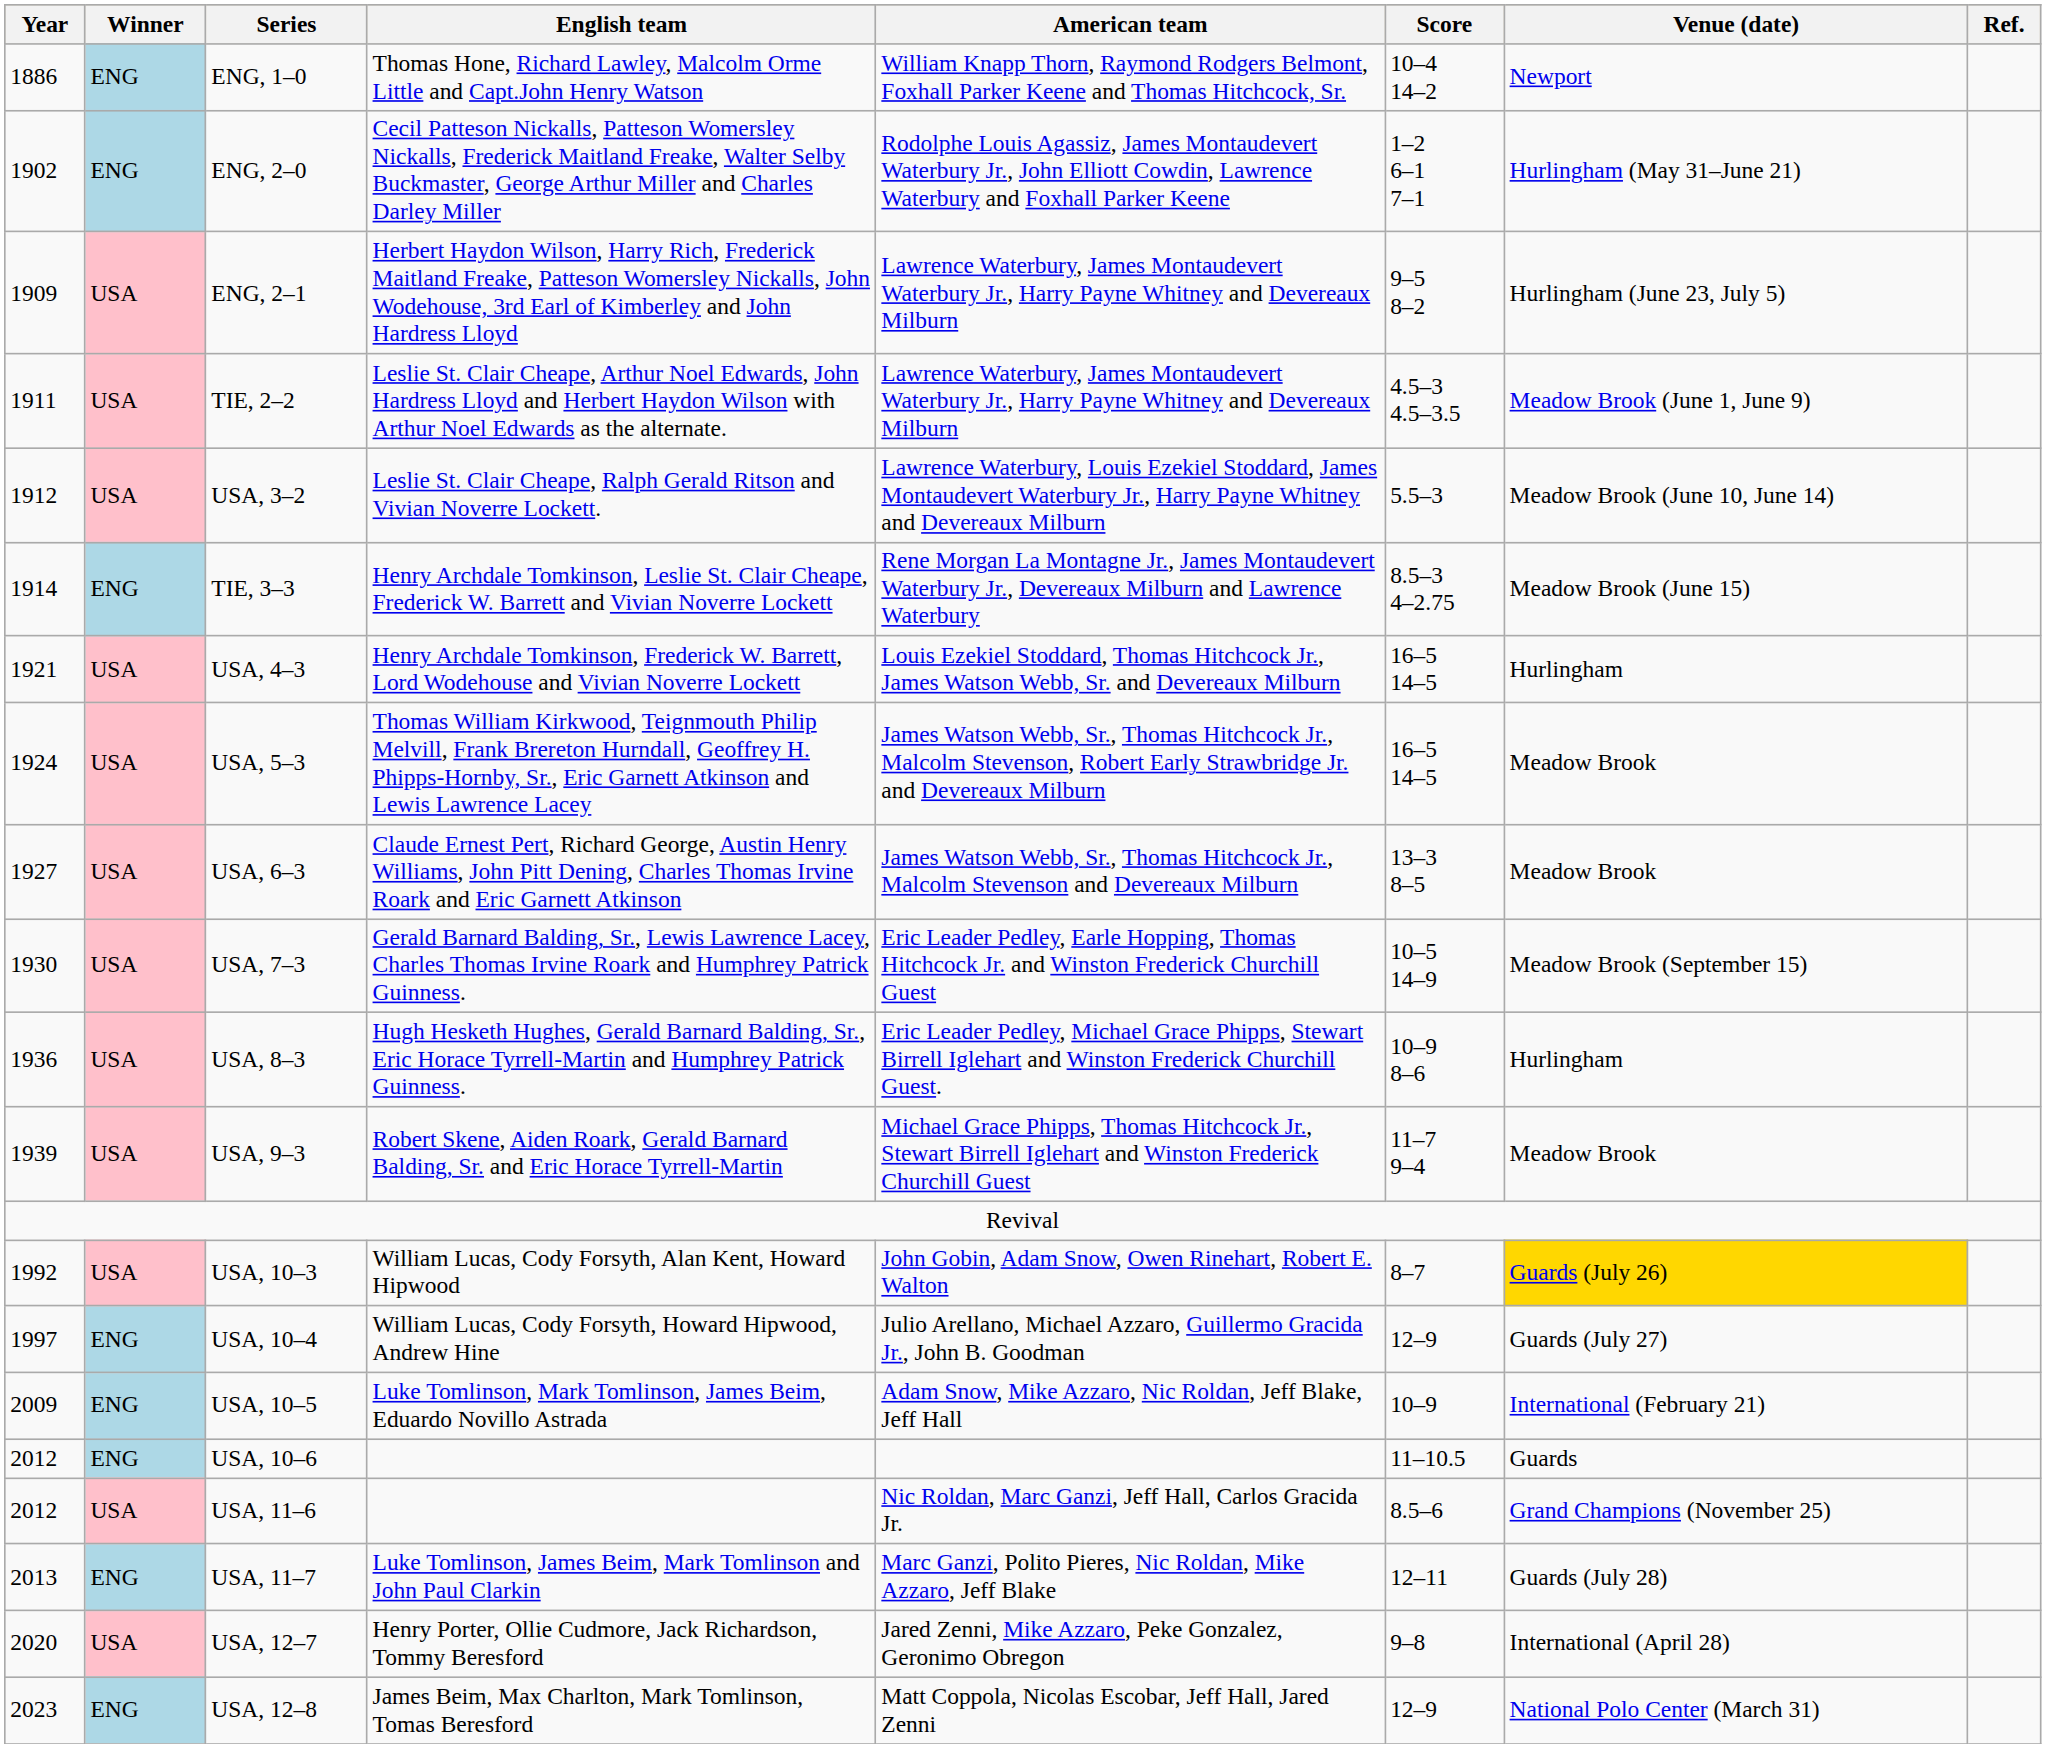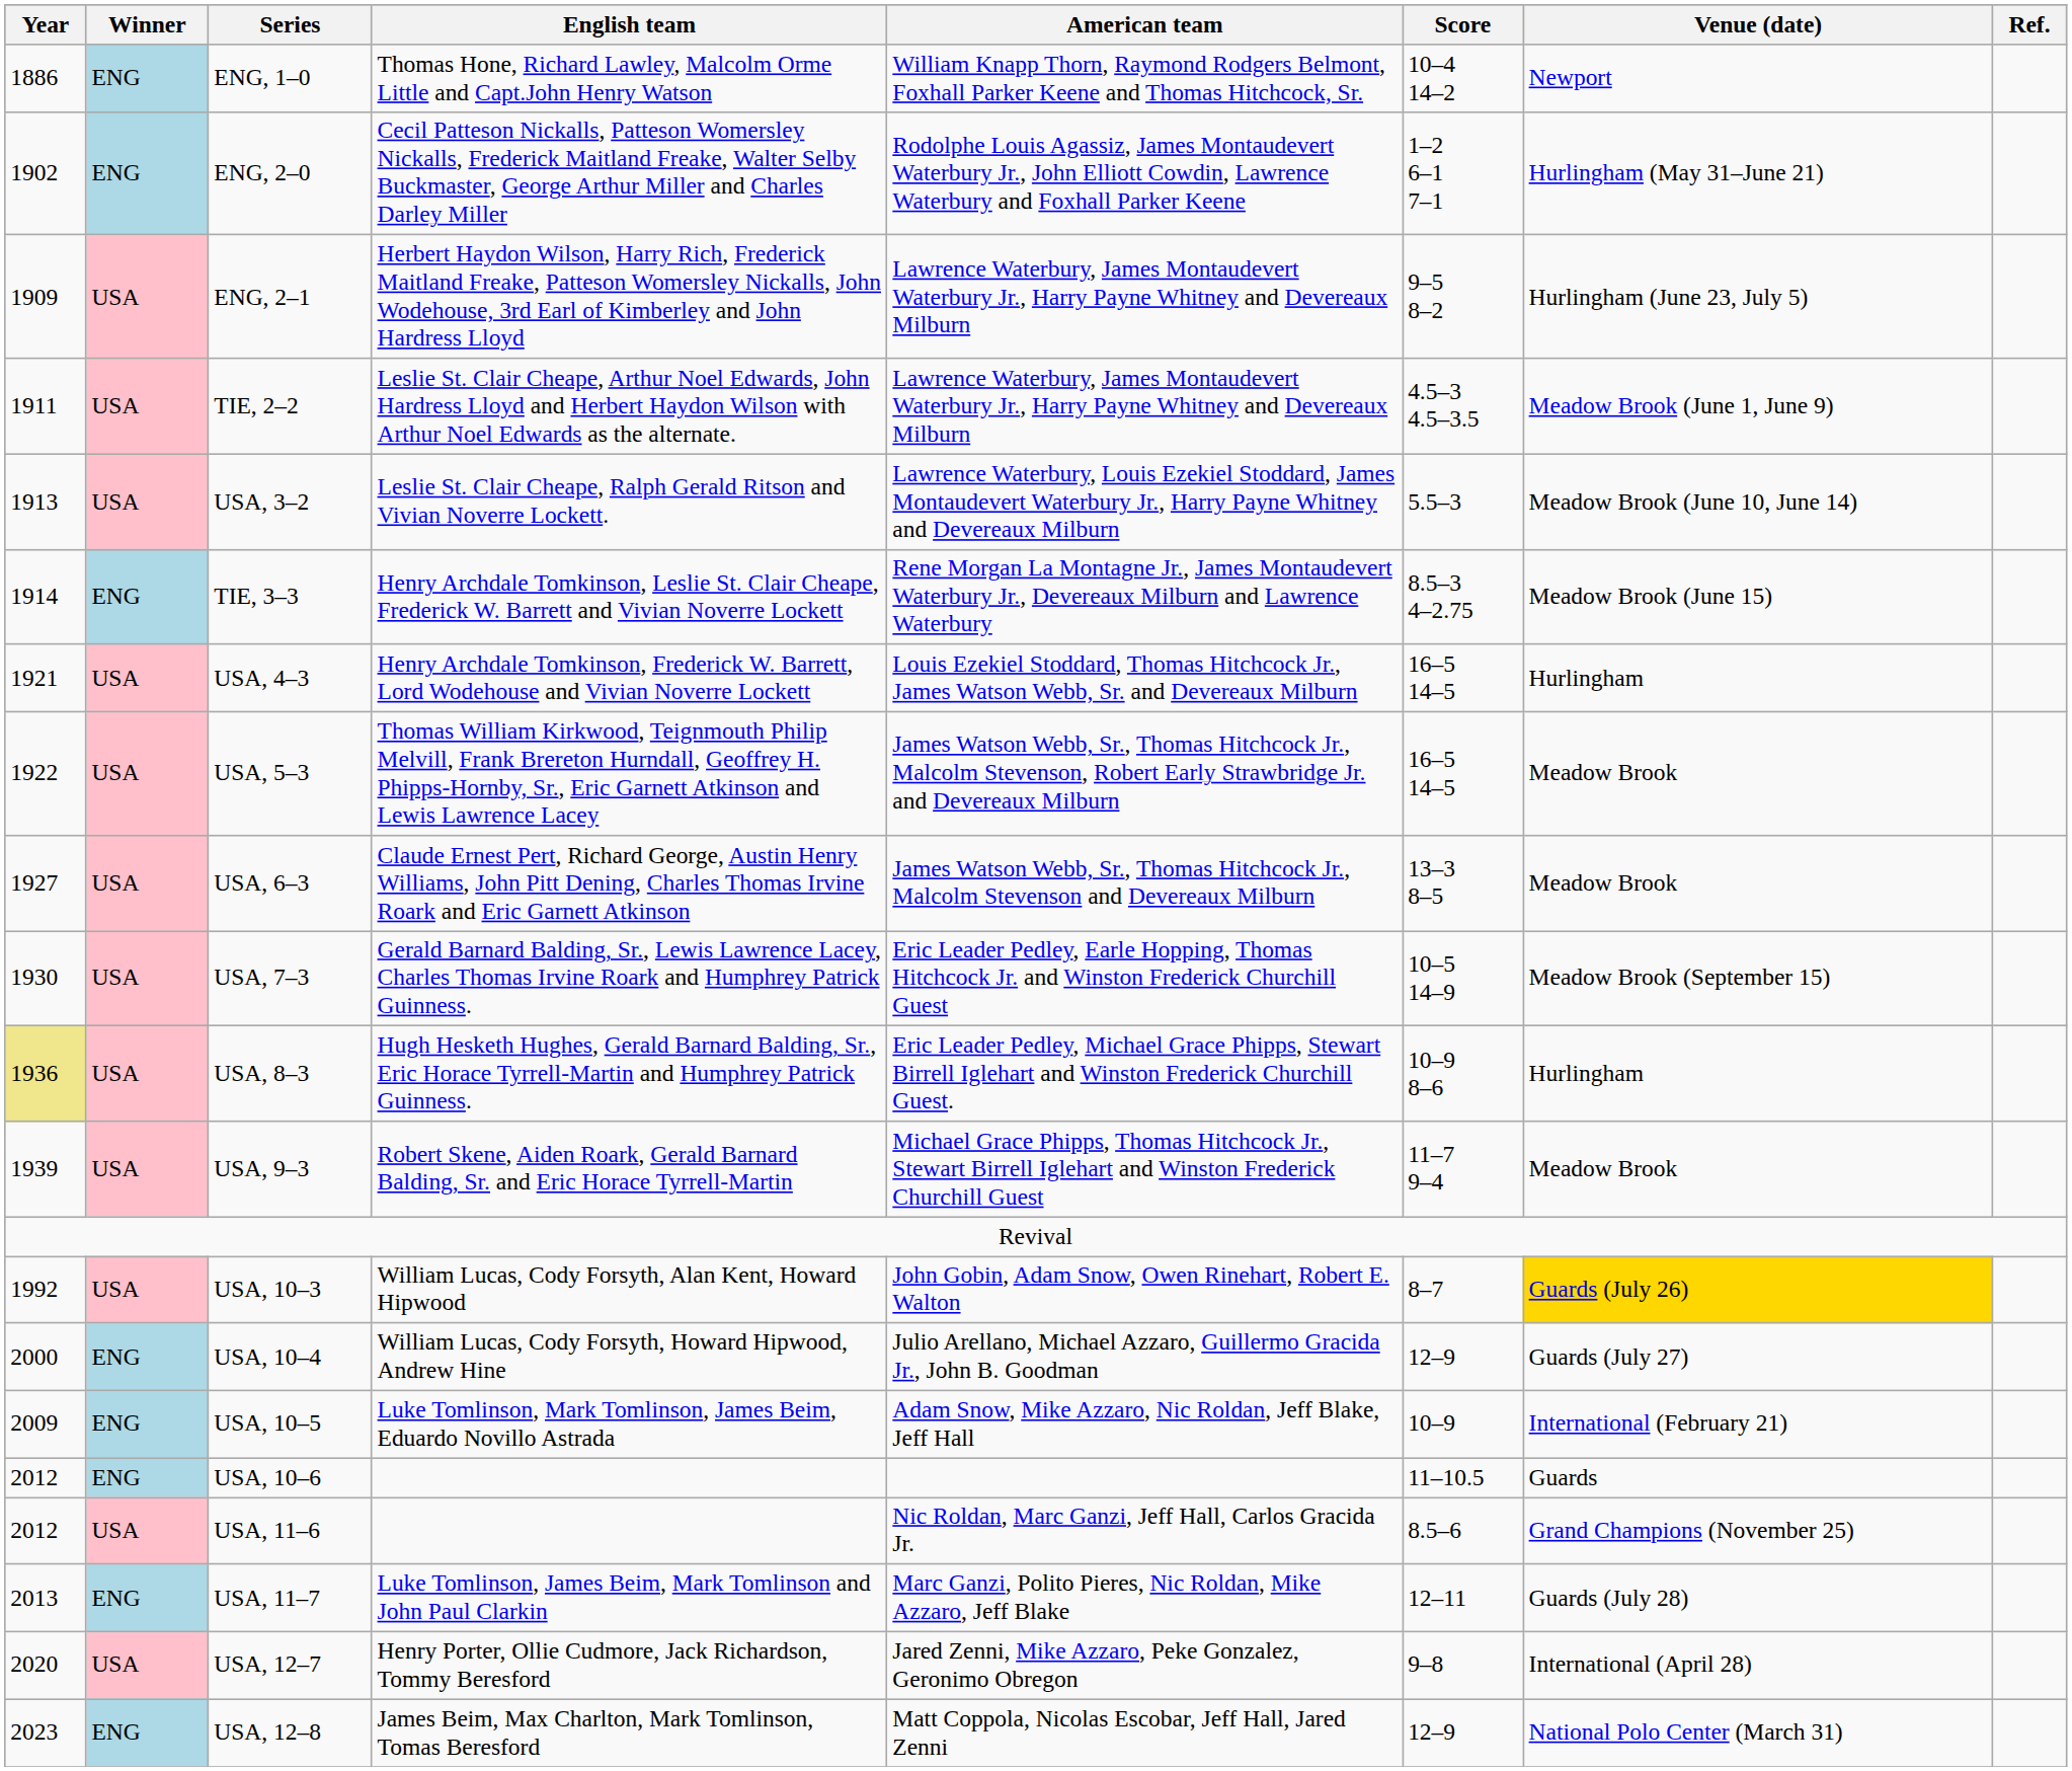 <table class = "wikitable" style=" font-size:90%">
 <tr bgcolor="#DACAA5" align="center">
 <th>Year</th>
 <th>Winner</th>
 <th>Series</th>
 <th width=25%>English team</th>
 <th width=25%>American team</th>
 <th>Score</th>
 <th>Venue (date)</th>
 <th>Ref.</th>
 </tr>
 <tr>
 <td>1886</td>
 <td bgcolor=lightblue>ENG</td>
 <td>ENG, 1–0</td>
 <td>Thomas Hone, <a href='#'>Richard Lawley</a>, <a href='#'>Malcolm Orme Little</a> and <a href='#'>Capt.John Henry Watson</a></td>
 <td><a href='#'>William Knapp Thorn</a>, <a href='#'>Raymond Rodgers Belmont</a>, <a href='#'>Foxhall Parker Keene</a> and <a href='#'>Thomas Hitchcock, Sr.</a></td>
 <td>10–4<br>14–2</td>
 <td><a href='#'>Newport</a></td>
 <td></td>
 </tr>
 <tr>
 <td>1902</td>
 <td bgcolor=lightblue>ENG</td>
 <td>ENG, 2–0</td>
 <td><a href='#'>Cecil Patteson Nickalls</a>, <a href='#'>Patteson Womersley Nickalls</a>, <a href='#'>Frederick Maitland Freake</a>, <a href='#'>Walter Selby Buckmaster</a>, <a href='#'>George Arthur Miller</a> and <a href='#'>Charles Darley Miller</a></td>
 <td><a href='#'>Rodolphe Louis Agassiz</a>, <a href='#'>James Montaudevert Waterbury Jr.</a>, <a href='#'>John Elliott Cowdin</a>, <a href='#'>Lawrence Waterbury</a> and <a href='#'>Foxhall Parker Keene</a></td>
 <td>1–2 <br>6–1 <br>7–1</td>
 <td><a href='#'>Hurlingham</a> (May 31–June 21)</td>
 <td></td>
 </tr>
 <tr>
 <td>1909</td>
 <td bgcolor=pink>USA</td>
 <td>ENG, 2–1</td>
 <td><a href='#'>Herbert Haydon Wilson</a>, <a href='#'>Harry Rich</a>, <a href='#'>Frederick Maitland Freake</a>, <a href='#'>Patteson Womersley Nickalls</a>, <a href='#'>John Wodehouse, 3rd Earl of Kimberley</a> and <a href='#'>John Hardress Lloyd</a></td>
 <td><a href='#'>Lawrence Waterbury</a>, <a href='#'>James Montaudevert Waterbury Jr.</a>, <a href='#'>Harry Payne Whitney</a> and <a href='#'>Devereaux Milburn</a></td>
 <td>9–5<br>8–2</td>
 <td>Hurlingham (June 23, July 5)</td>
 <td></td>
 </tr>
 <tr>
 <td>1911</td>
 <td bgcolor=pink>USA</td>
 <td>TIE, 2–2</td>
 <td><a href='#'>Leslie St. Clair Cheape</a>, <a href='#'>Arthur Noel Edwards</a>, <a href='#'>John Hardress Lloyd</a> and <a href='#'>Herbert Haydon Wilson</a> with <a href='#'>Arthur Noel Edwards</a> as the alternate.</td>
 <td><a href='#'>Lawrence Waterbury</a>, <a href='#'>James Montaudevert Waterbury Jr.</a>, <a href='#'>Harry Payne Whitney</a> and <a href='#'>Devereaux Milburn</a></td>
 <td>4.5–3<br> 4.5–3.5</td>
 <td><a href='#'>Meadow Brook</a> (June 1, June 9)</td>
 <td></td>
 </tr>
 <tr>
-<td>1912</td>
+<td>1913</td>
 <td bgcolor=pink>USA</td>
 <td>USA, 3–2</td>
 <td><a href='#'>Leslie St. Clair Cheape</a>, <a href='#'>Ralph Gerald Ritson</a> and <a href='#'>Vivian Noverre Lockett</a>.</td>
 <td><a href='#'>Lawrence Waterbury</a>, <a href='#'>Louis Ezekiel Stoddard</a>, <a href='#'>James Montaudevert Waterbury Jr.</a>, <a href='#'>Harry Payne Whitney</a> and <a href='#'>Devereaux Milburn</a></td>
 <td>5.5–3<br></td>
 <td>Meadow Brook (June 10, June 14)</td>
 <td></td>
 </tr>
 <tr>
 <td>1914</td>
 <td bgcolor=lightblue>ENG</td>
 <td>TIE, 3–3</td>
 <td><a href='#'>Henry Archdale Tomkinson</a>, <a href='#'>Leslie St. Clair Cheape</a>, <a href='#'>Frederick W. Barrett</a> and <a href='#'>Vivian Noverre Lockett</a></td>
 <td><a href='#'>Rene Morgan La Montagne Jr.</a>, <a href='#'>James Montaudevert Waterbury Jr.</a>, <a href='#'>Devereaux Milburn</a> and <a href='#'>Lawrence Waterbury</a></td>
 <td>8.5–3<br>4–2.75</td>
 <td>Meadow Brook (June 15)</td>
 <td></td>
 </tr>
 <tr>
 <td>1921</td>
 <td bgcolor=pink>USA</td>
 <td>USA, 4–3</td>
 <td><a href='#'>Henry Archdale Tomkinson</a>, <a href='#'>Frederick W. Barrett</a>, <a href='#'>Lord Wodehouse</a> and <a href='#'>Vivian Noverre Lockett</a></td>
 <td><a href='#'>Louis Ezekiel Stoddard</a>, <a href='#'>Thomas Hitchcock Jr.</a>, <a href='#'>James Watson Webb, Sr.</a> and <a href='#'>Devereaux Milburn</a></td>
 <td>16–5 <br>14–5</td>
 <td>Hurlingham</td>
 <td></td>
 </tr>
 <tr>
-<td>1924</td>
+<td>1922</td>
 <td bgcolor=pink>USA</td>
 <td>USA, 5–3</td>
 <td><a href='#'>Thomas William Kirkwood</a>, <a href='#'>Teignmouth Philip Melvill</a>, <a href='#'>Frank Brereton Hurndall</a>, <a href='#'>Geoffrey H. Phipps-Hornby, Sr.</a>, <a href='#'>Eric Garnett Atkinson</a> and <a href='#'>Lewis Lawrence Lacey</a></td>
 <td><a href='#'>James Watson Webb, Sr.</a>, <a href='#'>Thomas Hitchcock Jr.</a>, <a href='#'>Malcolm Stevenson</a>, <a href='#'>Robert Early Strawbridge Jr.</a> and <a href='#'>Devereaux Milburn</a></td>
 <td>16–5<br>14–5</td>
 <td>Meadow Brook</td>
 <td></td>
 </tr>
 <tr>
 <td>1927</td>
 <td bgcolor=pink>USA</td>
 <td>USA, 6–3</td>
 <td><a href='#'>Claude Ernest Pert</a>, Richard George, <a href='#'>Austin Henry Williams</a>, <a href='#'>John Pitt Dening</a>, <a href='#'>Charles Thomas Irvine Roark</a> and <a href='#'>Eric Garnett Atkinson</a></td>
 <td><a href='#'>James Watson Webb, Sr.</a>, <a href='#'>Thomas Hitchcock Jr.</a>, <a href='#'>Malcolm Stevenson</a> and <a href='#'>Devereaux Milburn</a></td>
 <td>13–3<br>8–5</td>
 <td>Meadow Brook</td>
 <td></td>
 </tr>
 <tr>
 <td>1930</td>
 <td bgcolor=pink>USA</td>
 <td>USA, 7–3</td>
 <td><a href='#'>Gerald Barnard Balding, Sr.</a>, <a href='#'>Lewis Lawrence Lacey</a>, <a href='#'>Charles Thomas Irvine Roark</a> and <a href='#'>Humphrey Patrick Guinness</a>.</td>
 <td><a href='#'>Eric Leader Pedley</a>, <a href='#'>Earle Hopping</a>, <a href='#'>Thomas Hitchcock Jr.</a> and <a href='#'>Winston Frederick Churchill Guest</a></td>
 <td>10–5<br>14–9</td>
 <td>Meadow Brook (September 15)</td>
 <td></td>
 </tr>
 <tr>
-<td>1936</td>
+<td style="background: khaki;">1936</td>
 <td bgcolor=pink>USA</td>
 <td>USA, 8–3</td>
 <td><a href='#'>Hugh Hesketh Hughes</a>, <a href='#'>Gerald Barnard Balding, Sr.</a>, <a href='#'>Eric Horace Tyrrell-Martin</a> and <a href='#'>Humphrey Patrick Guinness</a>.</td>
 <td><a href='#'>Eric Leader Pedley</a>, <a href='#'>Michael Grace Phipps</a>, <a href='#'>Stewart Birrell Iglehart</a> and <a href='#'>Winston Frederick Churchill Guest</a>.</td>
 <td>10–9<br>8–6</td>
 <td>Hurlingham</td>
 <td></td>
 </tr>
 <tr>
 <td>1939</td>
 <td bgcolor=pink>USA</td>
 <td>USA, 9–3</td>
 <td><a href='#'>Robert Skene</a>, <a href='#'>Aiden Roark</a>, <a href='#'>Gerald Barnard Balding, Sr.</a> and <a href='#'>Eric Horace Tyrrell-Martin</a></td>
 <td><a href='#'>Michael Grace Phipps</a>, <a href='#'>Thomas Hitchcock Jr.</a>, <a href='#'>Stewart Birrell Iglehart</a> and <a href='#'>Winston Frederick Churchill Guest</a></td>
 <td>11–7<br> 9–4</td>
 <td>Meadow Brook</td>
 <td></td>
 </tr>
 <tr>
 <td colspan=8 align=center>Revival</td>
 </tr>
 <tr>
 <td>1992</td>
 <td bgcolor=pink>USA</td>
 <td>USA, 10–3</td>
 <td>William Lucas, Cody Forsyth, Alan Kent, Howard Hipwood</td>
 <td><a href='#'>John Gobin</a>, <a href='#'>Adam Snow</a>, <a href='#'>Owen Rinehart</a>, <a href='#'>Robert E. Walton</a></td>
 <td>8–7</td>
 <td style="background: gold;"><a href='#'>Guards</a> (July 26)</td>
 <td></td>
 </tr>
 <tr>
-<td>1997</td>
+<td>2000</td>
 <td bgcolor=lightblue>ENG</td>
 <td>USA, 10–4</td>
 <td>William Lucas, Cody Forsyth, Howard Hipwood, Andrew Hine</td>
 <td>Julio Arellano, Michael Azzaro, <a href='#'>Guillermo Gracida Jr.</a>, John B. Goodman</td>
 <td>12–9</td>
 <td>Guards (July 27)</td>
 <td></td>
 </tr>
 <tr>
 <td>2009</td>
 <td bgcolor=lightblue>ENG</td>
 <td>USA, 10–5</td>
 <td><a href='#'>Luke Tomlinson</a>, <a href='#'>Mark Tomlinson</a>, <a href='#'>James Beim</a>, Eduardo Novillo Astrada</td>
 <td><a href='#'>Adam Snow</a>, <a href='#'>Mike Azzaro</a>, <a href='#'>Nic Roldan</a>, Jeff Blake, Jeff Hall</td>
 <td>10–9</td>
 <td><a href='#'>International</a> (February 21)</td>
 <td></td>
 </tr>
 <tr>
 <td>2012</td>
 <td bgcolor=lightblue>ENG</td>
 <td>USA, 10–6</td>
 <td></td>
 <td></td>
 <td>11–10.5</td>
 <td>Guards</td>
 <td></td>
 </tr>
 <tr>
 <td>2012</td>
 <td bgcolor=pink>USA</td>
 <td>USA, 11–6</td>
 <td></td>
 <td><a href='#'>Nic Roldan</a>, <a href='#'>Marc Ganzi</a>, Jeff Hall, Carlos Gracida Jr.</td>
 <td>8.5–6</td>
 <td><a href='#'>Grand Champions</a> (November 25)</td>
 <td></td>
 </tr>
 <tr>
 <td>2013</td>
 <td bgcolor=lightblue>ENG</td>
 <td>USA, 11–7</td>
 <td><a href='#'>Luke Tomlinson</a>, <a href='#'>James Beim</a>, <a href='#'>Mark Tomlinson</a> and <a href='#'>John Paul Clarkin</a></td>
 <td><a href='#'>Marc Ganzi</a>, Polito Pieres, <a href='#'>Nic Roldan</a>, <a href='#'>Mike Azzaro</a>, Jeff Blake</td>
 <td>12–11</td>
 <td>Guards (July 28)</td>
 <td></td>
 </tr>
 <tr>
 <td>2020</td>
 <td bgcolor=pink>USA</td>
 <td>USA, 12–7</td>
 <td>Henry Porter, Ollie Cudmore, Jack Richardson, Tommy Beresford</td>
 <td>Jared Zenni, <a href='#'>Mike Azzaro</a>, Peke Gonzalez, Geronimo Obregon</td>
 <td>9–8</td>
 <td>International (April 28)</td>
 <td></td>
 </tr>
 <tr>
 <td>2023</td>
 <td bgcolor=lightblue>ENG</td>
 <td>USA, 12–8</td>
 <td>James Beim, Max Charlton, Mark Tomlinson, Tomas Beresford</td>
 <td>Matt Coppola, Nicolas Escobar, Jeff Hall, Jared Zenni</td>
 <td>12–9</td>
 <td><a href='#'>National Polo Center</a> (March 31)</td>
 <td></td>
 </tr>
 </table>
